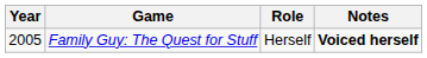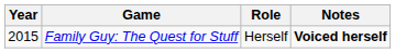 <table class="wikitable sortable">
 <tr>
 <th>Year</th>
 <th>Game</th>
 <th>Role</th>
 <th class="unsortable">Notes</th>
 </tr>
 <tr>
-<td>2005</td>
+<td>2015</td>
 <td><em><a href='#'>Family Guy: The Quest for Stuff</a></em></td>
 <td>Herself</td>
 <td><strong>Voiced herself</strong></td>
 </tr>
 </table>
